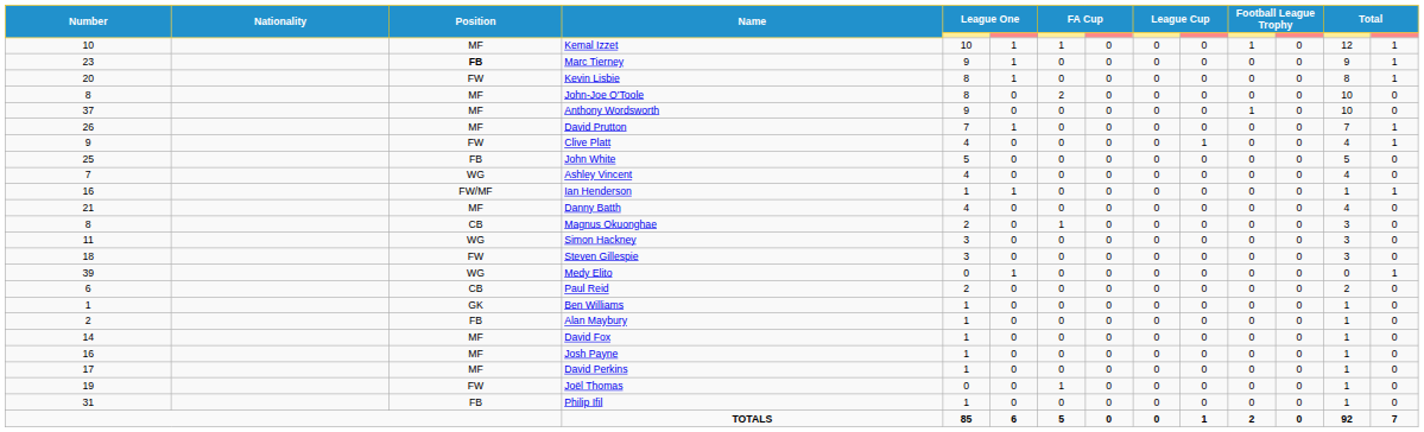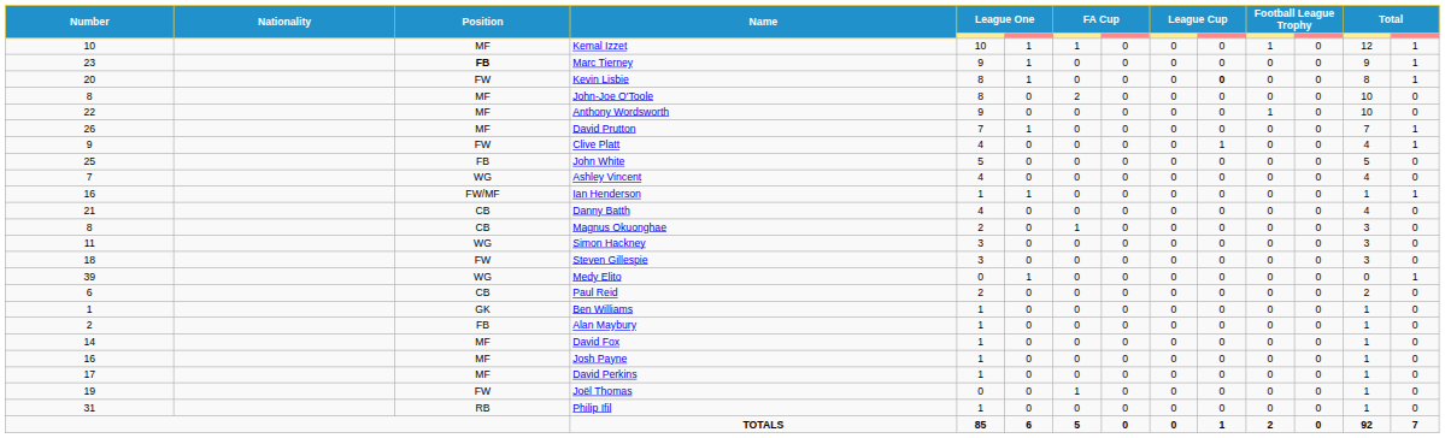 <table class="wikitable" style="text-align:center; font-size:90%; width:100%;">
 <tr>
 <th rowspan="2" style="background:#2191CC; color:white; border:1px solid #F7C408; text-align:center;">Number</th>
 <th rowspan="2" style="background:#2191CC; color:white; border:1px solid #F7C408; text-align:center;">Nationality</th>
 <th rowspan="2" style="background:#2191CC; color:white; border:1px solid #F7C408; text-align:center;">Position</th>
 <th rowspan="2" style="background:#2191CC; color:white; border:1px solid #F7C408; text-align:center;">Name</th>
 <th colspan="2" style="background:#2191CC; color:white; border:1px solid #F7C408; text-align:center;">League One</th>
 <th colspan="2" style="background:#2191CC; color:white; border:1px solid #F7C408; text-align:center;">FA Cup</th>
 <th colspan="2" style="background:#2191CC; color:white; border:1px solid #F7C408; text-align:center;">League Cup</th>
 <th colspan="2" style="background:#2191CC; color:white; border:1px solid #F7C408; text-align:center;">Football League Trophy</th>
 <th colspan="2" style="background:#2191CC; color:white; border:1px solid #F7C408; text-align:center;">Total</th>
 </tr>
 <tr>
 <th width=60 style="background: #FFEE99"></th>
 <th width=60 style="background: #FF8888"></th>
 <th width=60 style="background: #FFEE99"></th>
 <th width=60 style="background: #FF8888"></th>
 <th width=60 style="background: #FFEE99"></th>
 <th width=60 style="background: #FF8888"></th>
 <th width=60 style="background: #FFEE99"></th>
 <th width=60 style="background: #FF8888"></th>
 <th width=60 style="background: #FFEE99"></th>
 <th width=60 style="background: #FF8888"></th>
 </tr>
 <tr>
 <td>10</td>
 <td></td>
 <td>MF</td>
 <td align="left"><a href='#'>Kemal Izzet</a></td>
 <td>10</td>
 <td>1</td>
 <td>1</td>
 <td>0</td>
 <td>0</td>
 <td>0</td>
 <td>1</td>
 <td>0</td>
 <td>12</td>
 <td>1</td>
 </tr>
 <tr>
 <td>23</td>
 <td></td>
 <td><strong>FB</strong></td>
 <td align="left"><a href='#'>Marc Tierney</a></td>
 <td>9</td>
 <td>1</td>
 <td>0</td>
 <td>0</td>
 <td>0</td>
 <td>0</td>
 <td>0</td>
 <td>0</td>
 <td>9</td>
 <td>1</td>
 </tr>
 <tr>
 <td>20</td>
 <td></td>
 <td>FW</td>
 <td align="left"><a href='#'>Kevin Lisbie</a></td>
 <td>8</td>
 <td>1</td>
 <td>0</td>
 <td>0</td>
 <td>0</td>
-<td>0</td>
+<td><strong>0</strong></td>
 <td>0</td>
 <td>0</td>
 <td>8</td>
 <td>1</td>
 </tr>
 <tr>
 <td>8</td>
 <td></td>
 <td>MF</td>
 <td align="left"><a href='#'>John-Joe O'Toole</a></td>
 <td>8</td>
 <td>0</td>
 <td>2</td>
 <td>0</td>
 <td>0</td>
 <td>0</td>
 <td>0</td>
 <td>0</td>
 <td>10</td>
 <td>0</td>
 </tr>
 <tr>
-<td>37</td>
+<td>22</td>
 <td></td>
 <td>MF</td>
 <td align="left"><a href='#'>Anthony Wordsworth</a></td>
 <td>9</td>
 <td>0</td>
 <td>0</td>
 <td>0</td>
 <td>0</td>
 <td>0</td>
 <td>1</td>
 <td>0</td>
 <td>10</td>
 <td>0</td>
 </tr>
 <tr>
 <td>26</td>
 <td></td>
 <td>MF</td>
 <td align="left"><a href='#'>David Prutton</a></td>
 <td>7</td>
 <td>1</td>
 <td>0</td>
 <td>0</td>
 <td>0</td>
 <td>0</td>
 <td>0</td>
 <td>0</td>
 <td>7</td>
 <td>1</td>
 </tr>
 <tr>
 <td>9</td>
 <td></td>
 <td>FW</td>
 <td align="left"><a href='#'>Clive Platt</a></td>
 <td>4</td>
 <td>0</td>
 <td>0</td>
 <td>0</td>
 <td>0</td>
 <td>1</td>
 <td>0</td>
 <td>0</td>
 <td>4</td>
 <td>1</td>
 </tr>
 <tr>
 <td>25</td>
 <td></td>
 <td>FB</td>
 <td align="left"><a href='#'>John White</a></td>
 <td>5</td>
 <td>0</td>
 <td>0</td>
 <td>0</td>
 <td>0</td>
 <td>0</td>
 <td>0</td>
 <td>0</td>
 <td>5</td>
 <td>0</td>
 </tr>
 <tr>
 <td>7</td>
 <td></td>
 <td>WG</td>
 <td align="left"><a href='#'>Ashley Vincent</a></td>
 <td>4</td>
 <td>0</td>
 <td>0</td>
 <td>0</td>
 <td>0</td>
 <td>0</td>
 <td>0</td>
 <td>0</td>
 <td>4</td>
 <td>0</td>
 </tr>
 <tr>
 <td>16</td>
 <td></td>
 <td>FW/MF</td>
 <td align="left"><a href='#'>Ian Henderson</a></td>
 <td>1</td>
 <td>1</td>
 <td>0</td>
 <td>0</td>
 <td>0</td>
 <td>0</td>
 <td>0</td>
 <td>0</td>
 <td>1</td>
 <td>1</td>
 </tr>
 <tr>
 <td>21</td>
 <td></td>
-<td>MF</td>
+<td>CB</td>
 <td align="left"><a href='#'>Danny Batth</a></td>
 <td>4</td>
 <td>0</td>
 <td>0</td>
 <td>0</td>
 <td>0</td>
 <td>0</td>
 <td>0</td>
 <td>0</td>
 <td>4</td>
 <td>0</td>
 </tr>
 <tr>
 <td>8</td>
 <td></td>
 <td>CB</td>
 <td align="left"><a href='#'>Magnus Okuonghae</a></td>
 <td>2</td>
 <td>0</td>
 <td>1</td>
 <td>0</td>
 <td>0</td>
 <td>0</td>
 <td>0</td>
 <td>0</td>
 <td>3</td>
 <td>0</td>
 </tr>
 <tr>
 <td>11</td>
 <td></td>
 <td>WG</td>
 <td align="left"><a href='#'>Simon Hackney</a></td>
 <td>3</td>
 <td>0</td>
 <td>0</td>
 <td>0</td>
 <td>0</td>
 <td>0</td>
 <td>0</td>
 <td>0</td>
 <td>3</td>
 <td>0</td>
 </tr>
 <tr>
 <td>18</td>
 <td></td>
 <td>FW</td>
 <td align="left"><a href='#'>Steven Gillespie</a></td>
 <td>3</td>
 <td>0</td>
 <td>0</td>
 <td>0</td>
 <td>0</td>
 <td>0</td>
 <td>0</td>
 <td>0</td>
 <td>3</td>
 <td>0</td>
 </tr>
 <tr>
 <td>39</td>
 <td></td>
 <td>WG</td>
 <td align="left"><a href='#'>Medy Elito</a></td>
 <td>0</td>
 <td>1</td>
 <td>0</td>
 <td>0</td>
 <td>0</td>
 <td>0</td>
 <td>0</td>
 <td>0</td>
 <td>0</td>
 <td>1</td>
 </tr>
 <tr>
 <td>6</td>
 <td></td>
 <td>CB</td>
 <td align="left"><a href='#'>Paul Reid</a></td>
 <td>2</td>
 <td>0</td>
 <td>0</td>
 <td>0</td>
 <td>0</td>
 <td>0</td>
 <td>0</td>
 <td>0</td>
 <td>2</td>
 <td>0</td>
 </tr>
 <tr>
 <td>1</td>
 <td></td>
 <td>GK</td>
 <td align="left"><a href='#'>Ben Williams</a></td>
 <td>1</td>
 <td>0</td>
 <td>0</td>
 <td>0</td>
 <td>0</td>
 <td>0</td>
 <td>0</td>
 <td>0</td>
 <td>1</td>
 <td>0</td>
 </tr>
 <tr>
 <td>2</td>
 <td></td>
 <td>FB</td>
 <td align="left"><a href='#'>Alan Maybury</a></td>
 <td>1</td>
 <td>0</td>
 <td>0</td>
 <td>0</td>
 <td>0</td>
 <td>0</td>
 <td>0</td>
 <td>0</td>
 <td>1</td>
 <td>0</td>
 </tr>
 <tr>
 <td>14</td>
 <td></td>
 <td>MF</td>
 <td align="left"><a href='#'>David Fox</a></td>
 <td>1</td>
 <td>0</td>
 <td>0</td>
 <td>0</td>
 <td>0</td>
 <td>0</td>
 <td>0</td>
 <td>0</td>
 <td>1</td>
 <td>0</td>
 </tr>
 <tr>
 <td>16</td>
 <td></td>
 <td>MF</td>
 <td align="left"><a href='#'>Josh Payne</a></td>
 <td>1</td>
 <td>0</td>
 <td>0</td>
 <td>0</td>
 <td>0</td>
 <td>0</td>
 <td>0</td>
 <td>0</td>
 <td>1</td>
 <td>0</td>
 </tr>
 <tr>
 <td>17</td>
 <td></td>
 <td>MF</td>
 <td align="left"><a href='#'>David Perkins</a></td>
 <td>1</td>
 <td>0</td>
 <td>0</td>
 <td>0</td>
 <td>0</td>
 <td>0</td>
 <td>0</td>
 <td>0</td>
 <td>1</td>
 <td>0</td>
 </tr>
 <tr>
 <td>19</td>
 <td></td>
 <td>FW</td>
 <td align="left"><a href='#'>Joël Thomas</a></td>
 <td>0</td>
 <td>0</td>
 <td>1</td>
 <td>0</td>
 <td>0</td>
 <td>0</td>
 <td>0</td>
 <td>0</td>
 <td>1</td>
 <td>0</td>
 </tr>
 <tr>
 <td>31</td>
 <td></td>
-<td>FB</td>
+<td>RB</td>
 <td align="left"><a href='#'>Philip Ifil</a></td>
 <td>1</td>
 <td>0</td>
 <td>0</td>
 <td>0</td>
 <td>0</td>
 <td>0</td>
 <td>0</td>
 <td>0</td>
 <td>1</td>
 <td>0</td>
 </tr>
 <tr>
 <td colspan="3"></td>
 <td><strong>TOTALS</strong></td>
 <td><strong>85</strong></td>
 <td><strong>6</strong></td>
 <td><strong>5</strong></td>
 <td><strong>0</strong></td>
 <td><strong>0</strong></td>
 <td><strong>1</strong></td>
 <td><strong>2</strong></td>
 <td><strong>0</strong></td>
 <td><strong>92</strong></td>
 <td><strong>7</strong></td>
 </tr>
 </table>
